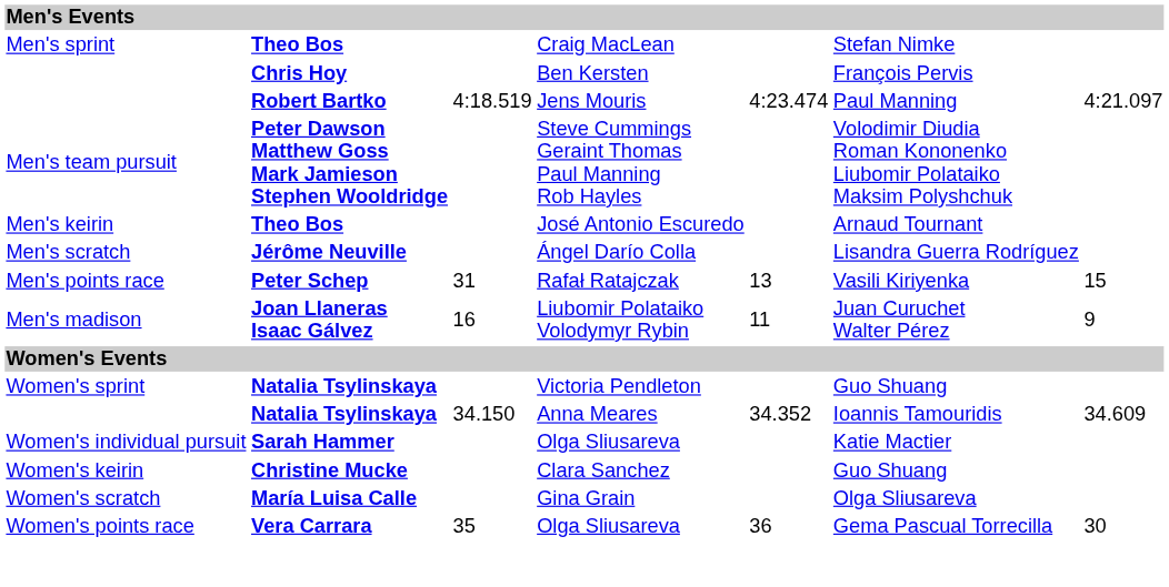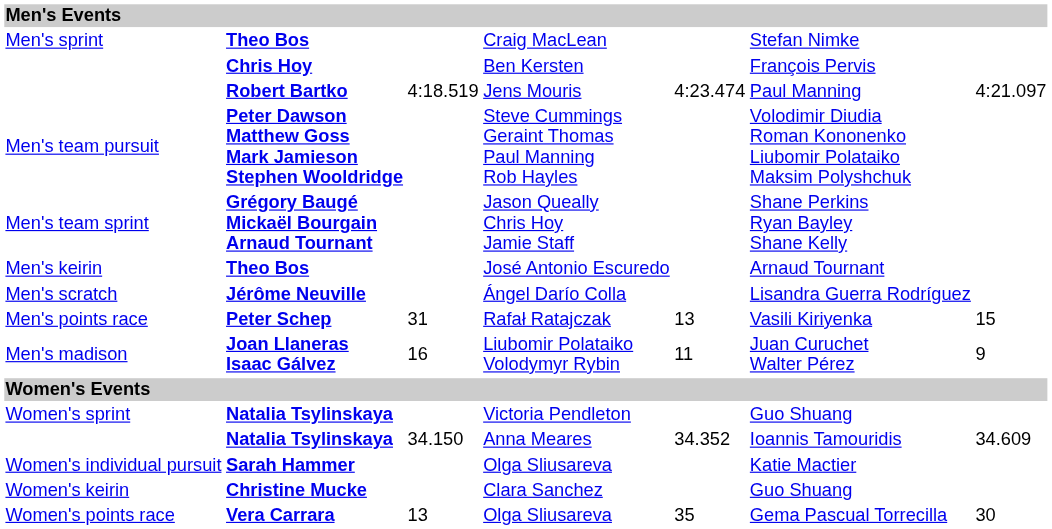 <table>
 <tr bgcolor="#cccccc">
 <td colspan=7><strong>Men's Events</strong></td>
 </tr>
 <tr>
 <td><a href='#'>Men's sprint</a> <br></td>
 <td><strong><a href='#'>Theo Bos</a></strong><br></td>
 <td></td>
 <td><a href='#'>Craig MacLean</a><br></td>
 <td></td>
 <td><a href='#'>Stefan Nimke</a><br></td>
 <td></td>
 </tr>
 <tr>
 <td><br></td>
 <td><strong><a href='#'>Chris Hoy</a></strong><br></td>
 <td></td>
 <td><a href='#'>Ben Kersten</a><br></td>
 <td></td>
 <td><a href='#'>François Pervis</a><br></td>
 <td></td>
 </tr>
 <tr>
 <td><br></td>
 <td><strong><a href='#'>Robert Bartko</a></strong><br></td>
 <td>4:18.519</td>
 <td><a href='#'>Jens Mouris</a><br></td>
 <td>4:23.474</td>
 <td><a href='#'>Paul Manning</a><br></td>
 <td>4:21.097</td>
 </tr>
 <tr>
 <td><a href='#'>Men's team pursuit</a><br></td>
 <td><strong><a href='#'>Peter Dawson</a><br><a href='#'>Matthew Goss</a><br><a href='#'>Mark Jamieson</a><br><a href='#'>Stephen Wooldridge</a></strong><br></td>
 <td></td>
 <td><a href='#'>Steve Cummings</a><br><a href='#'>Geraint Thomas</a><br><a href='#'>Paul Manning</a><br><a href='#'>Rob Hayles</a><br></td>
 <td></td>
 <td><a href='#'>Volodimir Diudia</a><br><a href='#'>Roman Kononenko</a><br><a href='#'>Liubomir Polataiko</a><br><a href='#'>Maksim Polyshchuk</a><br></td>
+<td></td>
+</tr>
+<tr>
+<td><a href='#'>Men's team sprint</a><br></td>
+<td><strong><a href='#'>Grégory Baugé</a><br><a href='#'>Mickaël Bourgain</a><br><a href='#'>Arnaud Tournant</a></strong><br></td>
+<td></td>
+<td><a href='#'>Jason Queally</a><br><a href='#'>Chris Hoy</a><br><a href='#'>Jamie Staff</a><br></td>
+<td></td>
+<td><a href='#'>Shane Perkins</a><br><a href='#'>Ryan Bayley</a><br><a href='#'>Shane Kelly</a><br></td>
 <td></td>
 </tr>
 <tr>
 <td><a href='#'>Men's keirin</a><br></td>
 <td><strong><a href='#'>Theo Bos</a></strong><br></td>
 <td></td>
 <td><a href='#'>José Antonio Escuredo</a><br></td>
 <td></td>
 <td><a href='#'>Arnaud Tournant</a><br></td>
 <td></td>
 </tr>
 <tr>
 <td><a href='#'>Men's scratch</a><br></td>
 <td><strong><a href='#'>Jérôme Neuville</a></strong><br></td>
 <td></td>
 <td><a href='#'>Ángel Darío Colla</a><br></td>
 <td></td>
 <td><a href='#'>Lisandra Guerra Rodríguez</a><br></td>
 <td></td>
 </tr>
 <tr>
 <td><a href='#'>Men's points race</a><br></td>
 <td><strong><a href='#'>Peter Schep</a></strong><br></td>
 <td>31</td>
 <td><a href='#'>Rafał Ratajczak</a><br></td>
 <td>13</td>
 <td><a href='#'>Vasili Kiriyenka</a><br></td>
 <td>15</td>
 </tr>
 <tr>
 <td><a href='#'>Men's madison</a><br></td>
 <td><strong><a href='#'>Joan Llaneras</a></strong><br><strong><a href='#'>Isaac Gálvez</a></strong><br></td>
 <td>16</td>
 <td><a href='#'>Liubomir Polataiko</a><br><a href='#'>Volodymyr Rybin</a><br></td>
 <td>11</td>
 <td><a href='#'>Juan Curuchet</a><br><a href='#'>Walter Pérez</a><br></td>
 <td>9</td>
 </tr>
 <tr bgcolor="#cccccc">
 <td colspan=7><strong>Women's Events</strong></td>
 </tr>
 <tr>
 <td><a href='#'>Women's sprint</a> <br></td>
 <td><strong><a href='#'>Natalia Tsylinskaya</a></strong><br></td>
 <td></td>
 <td><a href='#'>Victoria Pendleton</a><br></td>
 <td></td>
 <td><a href='#'>Guo Shuang</a><br></td>
 <td></td>
 </tr>
 <tr>
 <td><br></td>
 <td><strong><a href='#'>Natalia Tsylinskaya</a></strong><br></td>
 <td>34.150</td>
 <td><a href='#'>Anna Meares</a><br></td>
 <td>34.352</td>
 <td><a href='#'>Ioannis Tamouridis</a><br></td>
 <td>34.609</td>
 </tr>
 <tr>
 <td><a href='#'>Women's individual pursuit</a><br></td>
 <td><strong><a href='#'>Sarah Hammer</a></strong><br></td>
 <td></td>
 <td><a href='#'>Olga Sliusareva</a><br></td>
 <td></td>
 <td><a href='#'>Katie Mactier</a><br></td>
 <td></td>
 </tr>
 <tr>
 <td><a href='#'>Women's keirin</a><br></td>
 <td><strong><a href='#'>Christine Mucke</a></strong><br></td>
 <td></td>
 <td><a href='#'>Clara Sanchez</a><br></td>
 <td></td>
 <td><a href='#'>Guo Shuang</a><br></td>
 <td></td>
 </tr>
 <tr>
-<td><a href='#'>Women's scratch</a><br></td>
-<td><strong><a href='#'>María Luisa Calle</a></strong><br></td>
-<td></td>
-<td><a href='#'>Gina Grain</a><br></td>
-<td></td>
-<td><a href='#'>Olga Sliusareva</a><br></td>
-<td></td>
-</tr>
-<tr>
 <td><a href='#'>Women's points race</a><br></td>
 <td><strong><a href='#'>Vera Carrara</a></strong><br></td>
+<td>13</td>
+<td><a href='#'>Olga Sliusareva</a><br></td>
 <td>35</td>
-<td><a href='#'>Olga Sliusareva</a><br></td>
-<td>36</td>
 <td><a href='#'>Gema Pascual Torrecilla</a><br></td>
 <td>30</td>
 </tr>
 <tr>
 </tr>
 </table>
